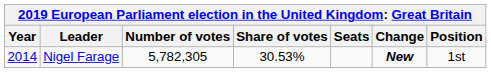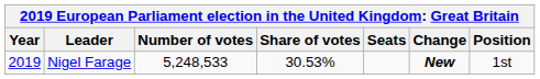 <table class="wikitable" style="text-align:center">
 <tr>
 <th colspan="7"><a href='#'>2019 European Parliament election in the United Kingdom</a>: <a href='#'>Great Britain</a></th>
 </tr>
 <tr>
 <th>Year</th>
 <th>Leader</th>
 <th>Number of votes</th>
 <th>Share of votes</th>
 <th>Seats</th>
 <th>Change</th>
 <th>Position</th>
 </tr>
 <tr>
-<td><a href='#'>2014</a></td>
+<td><a href='#'>2019</a></td>
 <td><a href='#'>Nigel Farage</a></td>
-<td>5,782,305</td>
+<td>5,248,533</td>
 <td>30.53%</td>
 <td></td>
 <td><strong><em>New</em></strong></td>
 <td>1st</td>
 </tr>
 </table>
